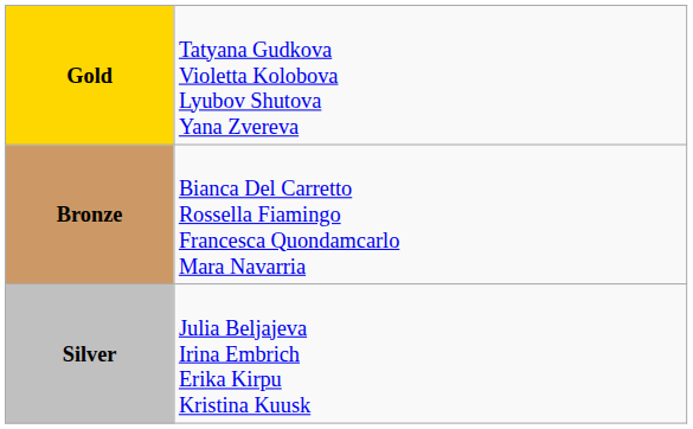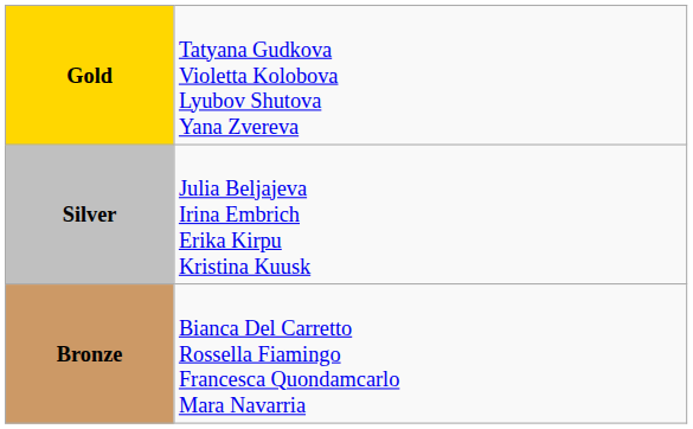 <table class="wikitable" style="text-align:center; font-size:110%;" width="35%">
 <tr>
 <td bgcolor="gold"><strong>Gold</strong></td>
 <td align=left><br><a href='#'>Tatyana Gudkova</a><br><a href='#'>Violetta Kolobova</a><br><a href='#'>Lyubov Shutova</a><br><a href='#'>Yana Zvereva</a></td>
 </tr>
 <tr>
+<td bgcolor="silver"><strong>Silver</strong></td>
+<td align=left><br><a href='#'>Julia Beljajeva</a><br><a href='#'>Irina Embrich</a><br><a href='#'>Erika Kirpu</a><br><a href='#'>Kristina Kuusk</a></td>
+</tr>
+<tr>
 <td bgcolor="#cc9966"><strong>Bronze</strong></td>
 <td align=left><br><a href='#'>Bianca Del Carretto</a><br><a href='#'>Rossella Fiamingo</a><br><a href='#'>Francesca Quondamcarlo</a><br><a href='#'>Mara Navarria</a></td>
 </tr>
-<tr>
-<td bgcolor="silver"><strong>Silver</strong></td>
-<td align=left><br><a href='#'>Julia Beljajeva</a><br><a href='#'>Irina Embrich</a><br><a href='#'>Erika Kirpu</a><br><a href='#'>Kristina Kuusk</a></td>
-</tr>
 </table>
